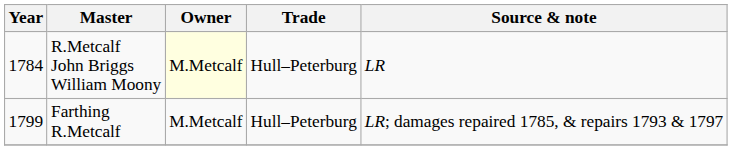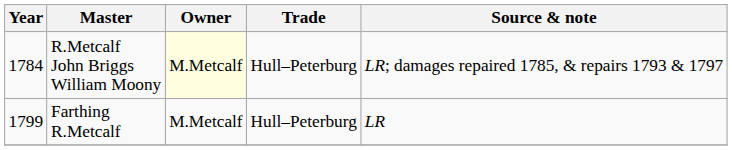 <table class=" wikitable">
 <tr>
 <th>Year</th>
 <th>Master</th>
 <th>Owner</th>
 <th>Trade</th>
 <th>Source & note</th>
 </tr>
 <tr>
 <td>1784</td>
 <td>R.Metcalf<br>John Briggs<br>William Moony</td>
 <td style="background: lightyellow;">M.Metcalf</td>
 <td>Hull–Peterburg</td>
-<td><em>LR</em></td>
+<td><em>LR</em>; damages repaired 1785, & repairs 1793 & 1797</td>
 </tr>
 <tr>
 <td>1799</td>
 <td>Farthing<br>R.Metcalf</td>
 <td>M.Metcalf</td>
 <td>Hull–Peterburg</td>
-<td><em>LR</em>; damages repaired 1785, & repairs 1793 & 1797</td>
+<td><em>LR</em></td>
 </tr>
 <tr>
 </tr>
 </table>
